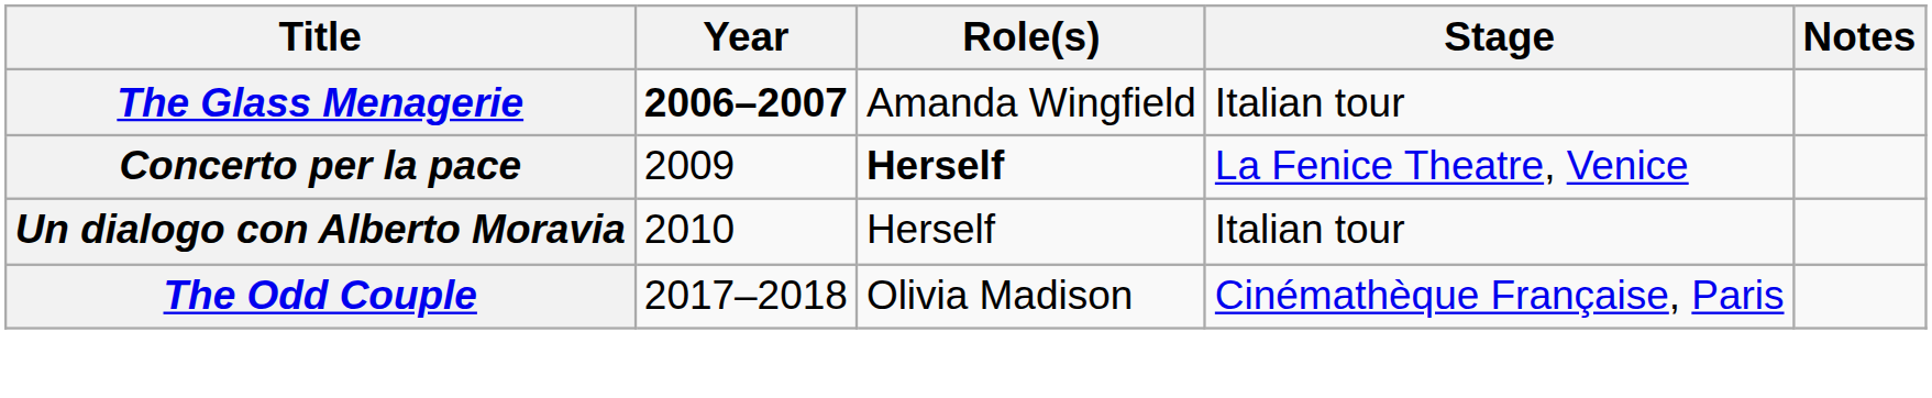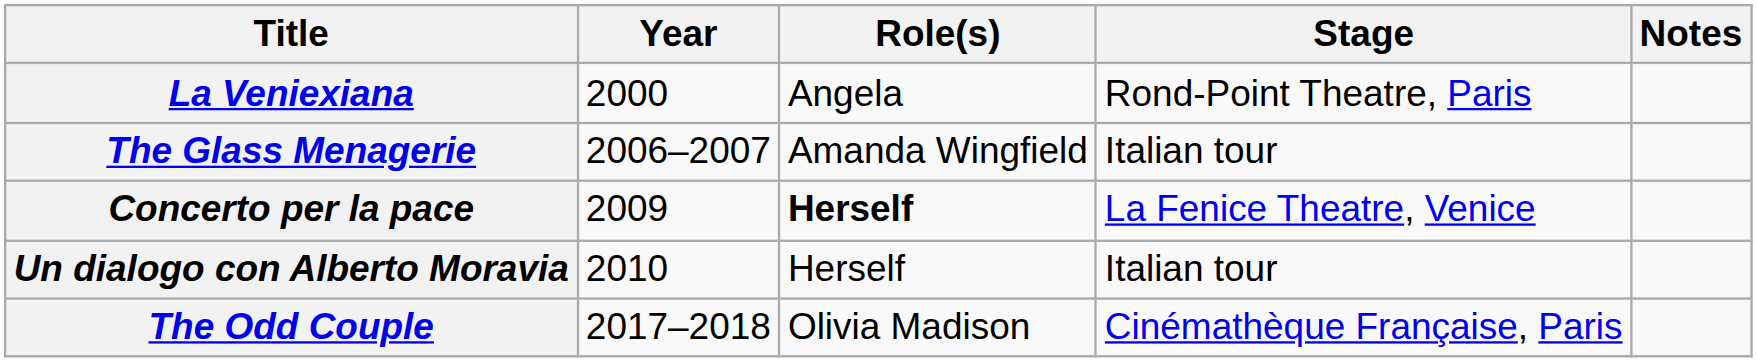 <table class="wikitable plainrowheaders sortable">
 <tr>
 <th scope="col">Title</th>
 <th scope="col">Year</th>
 <th scope="col">Role(s)</th>
 <th scope="col">Stage</th>
 <th scope="col" class="unsortable">Notes</th>
 </tr>
 <tr>
+<th scope="row"><em><a href='#'>La Veniexiana</a></em></th>
+<td>2000</td>
+<td>Angela</td>
+<td>Rond-Point Theatre, <a href='#'>Paris</a></td>
+<td></td>
+</tr>
+<tr>
 <th scope="row"><em><a href='#'>The Glass Menagerie</a></em></th>
-<td><strong>2006–2007</strong></td>
+<td>2006–2007</td>
 <td>Amanda Wingfield</td>
 <td>Italian tour</td>
 <td></td>
 </tr>
 <tr>
 <th scope="row"><em>Concerto per la pace</em></th>
 <td>2009</td>
 <td><strong>Herself</strong></td>
 <td><a href='#'>La Fenice Theatre</a>, <a href='#'>Venice</a></td>
 <td></td>
 </tr>
 <tr>
 <th scope="row"><em>Un dialogo con Alberto Moravia</em></th>
 <td>2010</td>
 <td>Herself</td>
 <td>Italian tour</td>
 <td></td>
 </tr>
 <tr>
 <th scope="row"><em><a href='#'>The Odd Couple</a></em></th>
 <td>2017–2018</td>
 <td>Olivia Madison</td>
 <td><a href='#'>Cinémathèque Française</a>, <a href='#'>Paris</a></td>
 </tr>
 </table>
